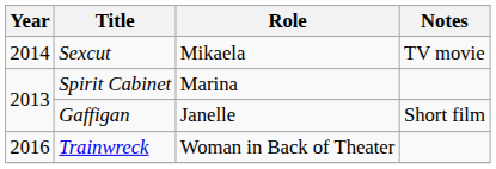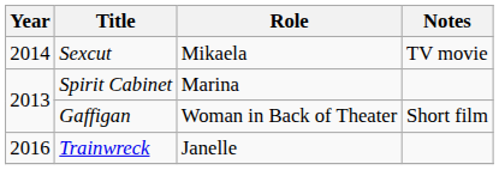 <table class="wikitable sortable">
 <tr>
 <th>Year</th>
 <th>Title</th>
 <th>Role</th>
 <th class="wikitable sortable">Notes</th>
 </tr>
 <tr>
 <td>2014</td>
 <td><em>Sexcut</em></td>
 <td>Mikaela</td>
 <td>TV movie</td>
 </tr>
 <tr>
 <td Rowspan=2>2013</td>
 <td><em>Spirit Cabinet</em></td>
 <td>Marina</td>
 <td></td>
 </tr>
 <tr>
 <td><em>Gaffigan</em></td>
-<td>Janelle</td>
+<td>Woman in Back of Theater</td>
 <td>Short film</td>
 </tr>
 <tr>
 <td>2016</td>
 <td><em><a href='#'>Trainwreck</a></em></td>
-<td>Woman in Back of Theater</td>
+<td>Janelle</td>
 <td></td>
 </tr>
 <tr>
 </tr>
 </table>
